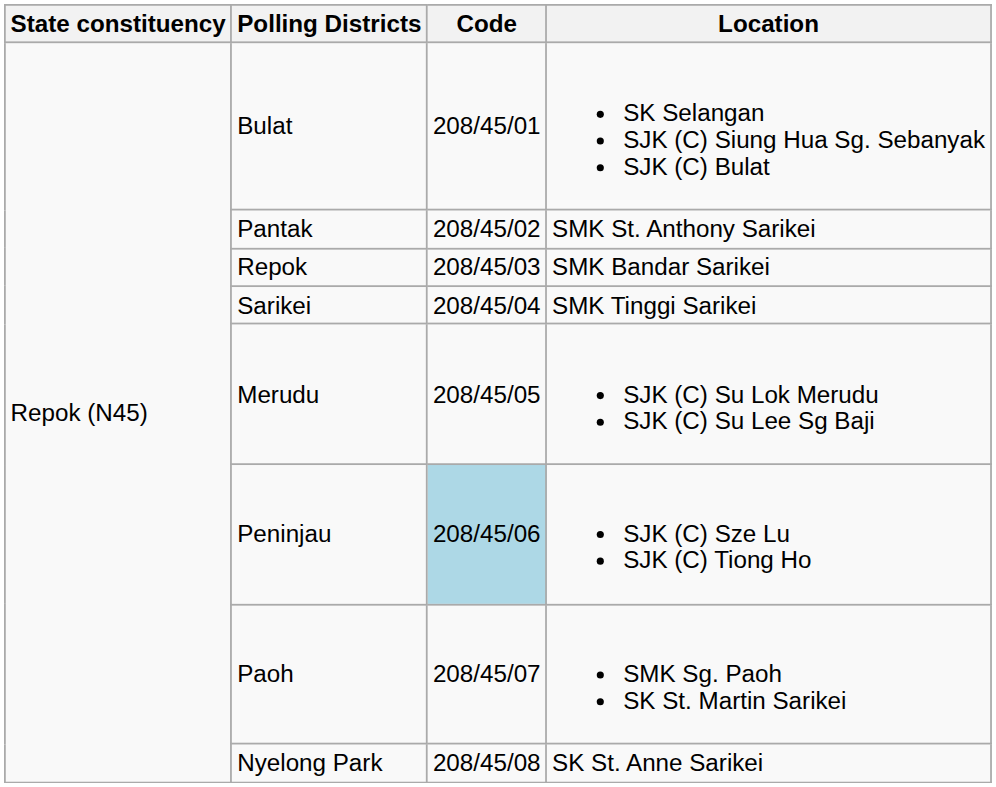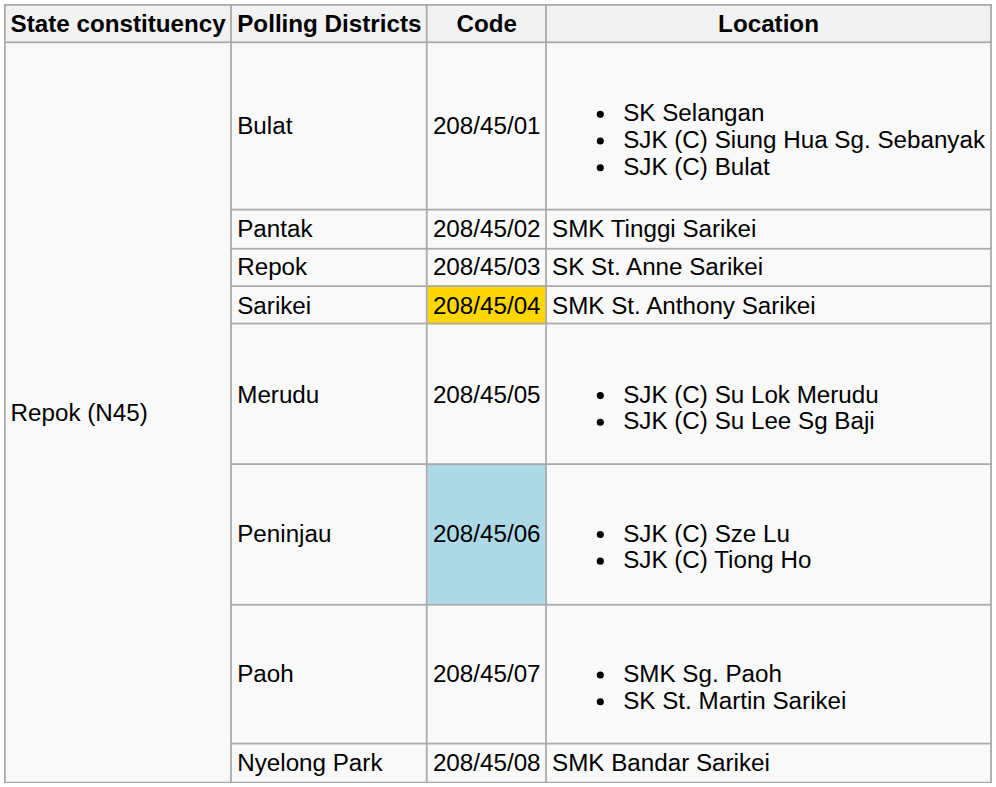 <table class="wikitable sortable mw-collapsible" style="white-space:nowrap;font-size:85%">
 <tr>
 <th>State constituency</th>
 <th>Polling Districts</th>
 <th>Code</th>
 <th>Location</th>
 </tr>
 <tr>
 <td rowspan="8">Repok (N45)</td>
 <td>Bulat</td>
 <td>208/45/01</td>
 <td><br><ul><li>SK Selangan</li><li>SJK (C) Siung Hua Sg. Sebanyak</li><li>SJK (C) Bulat</li></ul></td>
 </tr>
 <tr>
 <td>Pantak</td>
 <td>208/45/02</td>
-<td>SMK St. Anthony Sarikei</td>
+<td>SMK Tinggi Sarikei</td>
 </tr>
 <tr>
 <td>Repok</td>
 <td>208/45/03</td>
-<td>SMK Bandar Sarikei</td>
+<td>SK St. Anne Sarikei</td>
 </tr>
 <tr>
 <td>Sarikei</td>
-<td>208/45/04</td>
-<td>SMK Tinggi Sarikei</td>
+<td style="background: gold;">208/45/04</td>
+<td>SMK St. Anthony Sarikei</td>
 </tr>
 <tr>
 <td>Merudu</td>
 <td>208/45/05</td>
 <td><br><ul><li>SJK (C) Su Lok Merudu</li><li>SJK (C) Su Lee Sg Baji</li></ul></td>
 </tr>
 <tr>
 <td>Peninjau</td>
 <td style="background: lightblue;">208/45/06</td>
 <td><br><ul><li>SJK (C) Sze Lu</li><li>SJK (C) Tiong Ho</li></ul></td>
 </tr>
 <tr>
 <td>Paoh</td>
 <td>208/45/07</td>
 <td><br><ul><li>SMK Sg. Paoh</li><li>SK St. Martin Sarikei</li></ul></td>
 </tr>
 <tr>
 <td>Nyelong Park</td>
 <td>208/45/08</td>
-<td>SK St. Anne Sarikei</td>
+<td>SMK Bandar Sarikei</td>
 </tr>
 <tr>
 </tr>
 </table>
